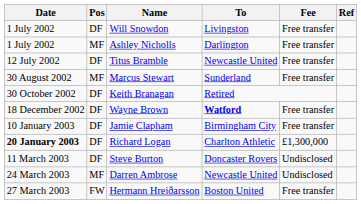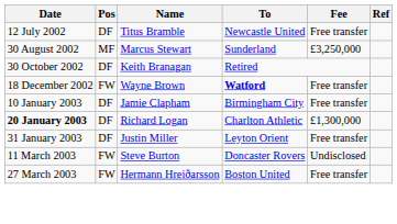 <table class="wikitable">
 <tr>
 <th>Date</th>
 <th>Pos</th>
 <th>Name</th>
 <th>To</th>
 <th>Fee</th>
 <th>Ref</th>
-</tr>
-<tr>
-<td>1 July 2002</td>
-<td>DF</td>
-<td> <a href='#'>Will Snowdon</a></td>
-<td> <a href='#'>Livingston</a></td>
-<td>Free transfer</td>
-<td></td>
-</tr>
-<tr>
-<td>1 July 2002</td>
-<td>MF</td>
-<td> <a href='#'>Ashley Nicholls</a></td>
-<td> <a href='#'>Darlington</a></td>
-<td>Free transfer</td>
-<td></td>
 </tr>
 <tr>
 <td>12 July 2002</td>
 <td>DF</td>
 <td> <a href='#'>Titus Bramble</a></td>
 <td> <a href='#'>Newcastle United</a></td>
 <td>Free transfer</td>
 <td></td>
 </tr>
 <tr>
 <td>30 August 2002</td>
 <td>MF</td>
 <td> <a href='#'>Marcus Stewart</a></td>
 <td> <a href='#'>Sunderland</a></td>
-<td>Free transfer</td>
+<td>£3,250,000</td>
 <td></td>
 </tr>
 <tr>
 <td>30 October 2002</td>
 <td>DF</td>
 <td> <a href='#'>Keith Branagan</a></td>
 <td colspan=2><a href='#'>Retired</a></td>
 <td></td>
 </tr>
 <tr>
 <td>18 December 2002</td>
-<td>DF</td>
+<td>FW</td>
 <td> <a href='#'>Wayne Brown</a></td>
 <td><strong> <a href='#'>Watford</a></strong></td>
 <td>Free transfer</td>
 <td></td>
 </tr>
 <tr>
 <td>10 January 2003</td>
 <td>DF</td>
 <td> <a href='#'>Jamie Clapham</a></td>
 <td> <a href='#'>Birmingham City</a></td>
 <td>Free transfer</td>
 <td></td>
 </tr>
 <tr>
 <td><strong>20 January 2003</strong></td>
 <td>DF</td>
 <td> <a href='#'>Richard Logan</a></td>
 <td> <a href='#'>Charlton Athletic</a></td>
 <td>£1,300,000</td>
 <td></td>
 </tr>
 <tr>
-<td>11 March 2003</td>
+<td>31 January 2003</td>
 <td>DF</td>
-<td> <a href='#'>Steve Burton</a></td>
-<td> <a href='#'>Doncaster Rovers</a></td>
-<td>Undisclosed</td>
+<td> <a href='#'>Justin Miller</a></td>
+<td> <a href='#'>Leyton Orient</a></td>
+<td>Free transfer</td>
 <td></td>
 </tr>
 <tr>
-<td>24 March 2003</td>
-<td>MF</td>
-<td> <a href='#'>Darren Ambrose</a></td>
-<td> <a href='#'>Newcastle United</a></td>
+<td>11 March 2003</td>
+<td>FW</td>
+<td> <a href='#'>Steve Burton</a></td>
+<td> <a href='#'>Doncaster Rovers</a></td>
 <td>Undisclosed</td>
 <td></td>
 </tr>
 <tr>
 <td>27 March 2003</td>
 <td>FW</td>
 <td> <a href='#'>Hermann Hreiðarsson</a></td>
 <td> <a href='#'>Boston United</a></td>
 <td>Free transfer</td>
 <td></td>
 </tr>
 </table>
